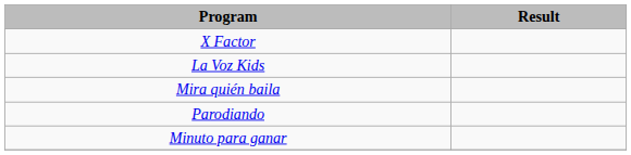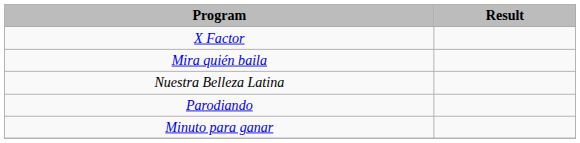 <table class="wikitable" width=650px>
 <tr style="text-align: center; top">
 <th style="background:#bcbcbc;">Program</th>
 <th style="background:#bcbcbc;">Result</th>
 </tr>
 <tr style="text-align: center; top">
 <td><em><a href='#'>X Factor</a></em></td>
 <td></td>
 </tr>
 <tr style="text-align: center; top">
-<td><em><a href='#'>La Voz Kids</a></em></td>
+<td><em><a href='#'>Mira quién baila</a></em></td>
 <td></td>
 </tr>
 <tr style="text-align: center; top">
-<td><em><a href='#'>Mira quién baila</a></em></td>
+<td><em>Nuestra Belleza Latina</em></td>
 <td></td>
 </tr>
 <tr style="text-align: center; top">
 <td><em><a href='#'>Parodiando</a></em></td>
 <td></td>
 </tr>
 <tr style="text-align: center; top">
 <td><em><a href='#'>Minuto para ganar</a></em></td>
 <td></td>
 </tr>
 <tr style="text-align: center; top">
 </tr>
 </table>
